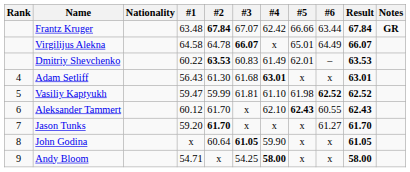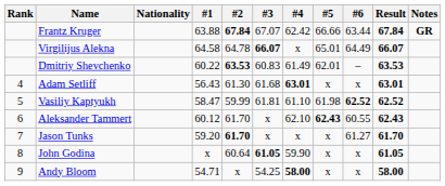 <table class="wikitable sortable" style="text-align:center">
 <tr>
 <th>Rank</th>
 <th>Name</th>
 <th>Nationality</th>
 <th>#1</th>
 <th>#2</th>
 <th>#3</th>
 <th>#4</th>
 <th>#5</th>
 <th>#6</th>
 <th>Result</th>
 <th>Notes</th>
 </tr>
 <tr>
 <td></td>
 <td align=left><a href='#'>Frantz Kruger</a></td>
 <td align=left></td>
-<td>63.48</td>
+<td>63.88</td>
 <td><strong>67.84</strong></td>
 <td>67.07</td>
 <td>62.42</td>
 <td>66.66</td>
 <td>63.44</td>
 <td><strong>67.84</strong></td>
 <td><strong>GR</strong></td>
 </tr>
 <tr>
 <td></td>
 <td align=left><a href='#'>Virgilijus Alekna</a></td>
 <td align=left></td>
 <td>64.58</td>
 <td>64.78</td>
 <td><strong>66.07</strong></td>
 <td>x</td>
 <td>65.01</td>
 <td>64.49</td>
 <td><strong>66.07</strong></td>
 <td></td>
 </tr>
 <tr>
 <td></td>
 <td align=left><a href='#'>Dmitriy Shevchenko</a></td>
 <td align=left></td>
 <td>60.22</td>
 <td><strong>63.53</strong></td>
 <td>60.83</td>
 <td>61.49</td>
 <td>62.01</td>
 <td>–</td>
 <td><strong>63.53</strong></td>
 <td></td>
 </tr>
 <tr>
 <td>4</td>
 <td align=left><a href='#'>Adam Setliff</a></td>
 <td align=left></td>
 <td>56.43</td>
 <td>61.30</td>
 <td>61.68</td>
 <td><strong>63.01</strong></td>
 <td>x</td>
 <td>x</td>
 <td><strong>63.01</strong></td>
 <td></td>
 </tr>
 <tr>
 <td>5</td>
 <td align=left><a href='#'>Vasiliy Kaptyukh</a></td>
 <td align=left></td>
-<td>59.47</td>
+<td>58.47</td>
 <td>59.99</td>
 <td>61.81</td>
 <td>61.10</td>
 <td>61.98</td>
 <td><strong>62.52</strong></td>
 <td><strong>62.52</strong></td>
 <td></td>
 </tr>
 <tr>
 <td>6</td>
 <td align=left><a href='#'>Aleksander Tammert</a></td>
 <td align=left></td>
 <td>60.12</td>
 <td>61.70</td>
 <td>x</td>
 <td>62.10</td>
 <td><strong>62.43</strong></td>
 <td>60.55</td>
 <td><strong>62.43</strong></td>
 <td></td>
 </tr>
 <tr>
 <td>7</td>
 <td align=left><a href='#'>Jason Tunks</a></td>
 <td align=left></td>
 <td>59.20</td>
 <td><strong>61.70</strong></td>
 <td>x</td>
 <td>x</td>
 <td>x</td>
 <td>61.27</td>
 <td><strong>61.70</strong></td>
 <td></td>
 </tr>
 <tr>
 <td>8</td>
 <td align=left><a href='#'>John Godina</a></td>
 <td align=left></td>
 <td>x</td>
 <td>60.64</td>
 <td><strong>61.05</strong></td>
 <td>59.90</td>
 <td>x</td>
 <td>x</td>
 <td><strong>61.05</strong></td>
 <td></td>
 </tr>
 <tr>
 <td>9</td>
 <td align=left><a href='#'>Andy Bloom</a></td>
 <td align=left></td>
 <td>54.71</td>
 <td>x</td>
 <td>54.25</td>
 <td><strong>58.00</strong></td>
 <td>x</td>
 <td>x</td>
 <td><strong>58.00</strong></td>
 <td></td>
 </tr>
 </table>
